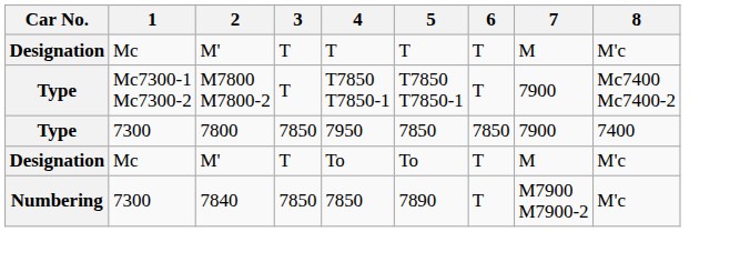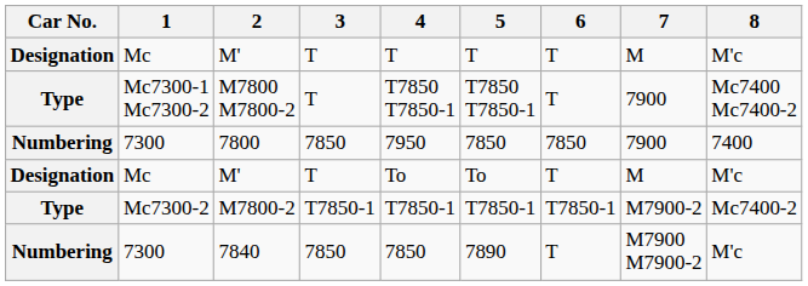 <table class="wikitable">
 <tr>
 <th>Car No.</th>
 <th>1</th>
 <th>2</th>
 <th>3</th>
 <th>4</th>
 <th>5</th>
 <th>6</th>
 <th>7</th>
 <th>8</th>
 </tr>
 <tr>
 <th>Designation</th>
 <td>Mc</td>
 <td>M'</td>
 <td>T</td>
 <td>T</td>
 <td>T</td>
 <td>T</td>
 <td>M</td>
 <td>M'c</td>
 </tr>
 <tr>
 <th>Type</th>
 <td>Mc7300-1 <br> Mc7300-2</td>
 <td>M7800 <br> M7800-2</td>
 <td>T</td>
 <td>T7850 <br> T7850-1</td>
 <td>T7850 <br> T7850-1</td>
 <td>T</td>
 <td>7900</td>
 <td>Mc7400 <br> Mc7400-2</td>
 </tr>
 <tr>
-<th>Type</th>
+<th>Numbering</th>
 <td>7300</td>
 <td>7800</td>
 <td>7850</td>
 <td>7950</td>
 <td>7850</td>
 <td>7850</td>
 <td>7900</td>
 <td>7400</td>
 </tr>
 <tr>
 <th>Designation</th>
 <td>Mc</td>
 <td>M'</td>
 <td>T</td>
 <td>To</td>
 <td>To</td>
 <td>T</td>
 <td>M</td>
 <td>M'c</td>
 </tr>
 <tr>
+<th>Type</th>
+<td>Mc7300-2</td>
+<td>M7800-2</td>
+<td>T7850-1</td>
+<td>T7850-1</td>
+<td>T7850-1</td>
+<td>T7850-1</td>
+<td>M7900-2</td>
+<td>Mc7400-2</td>
+</tr>
+<tr>
 <th>Numbering</th>
 <td>7300</td>
 <td>7840</td>
 <td>7850</td>
 <td>7850</td>
 <td>7890</td>
 <td>T</td>
 <td>M7900 <br> M7900-2</td>
 <td>M'c</td>
 </tr>
 </table>
